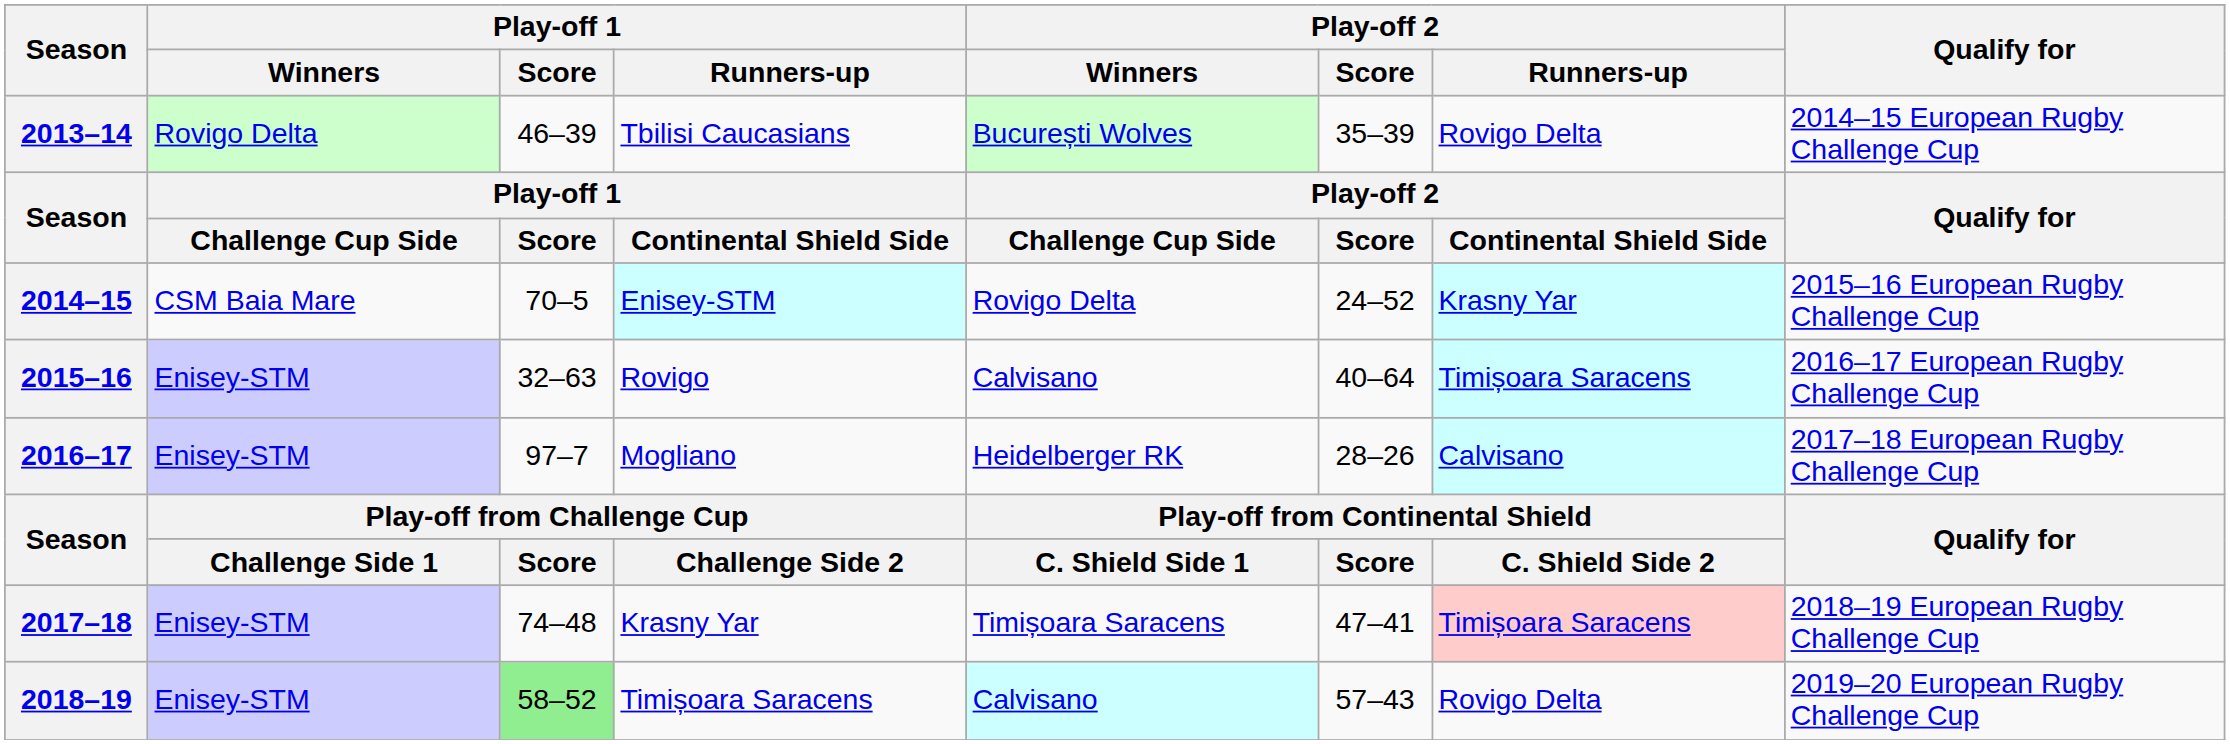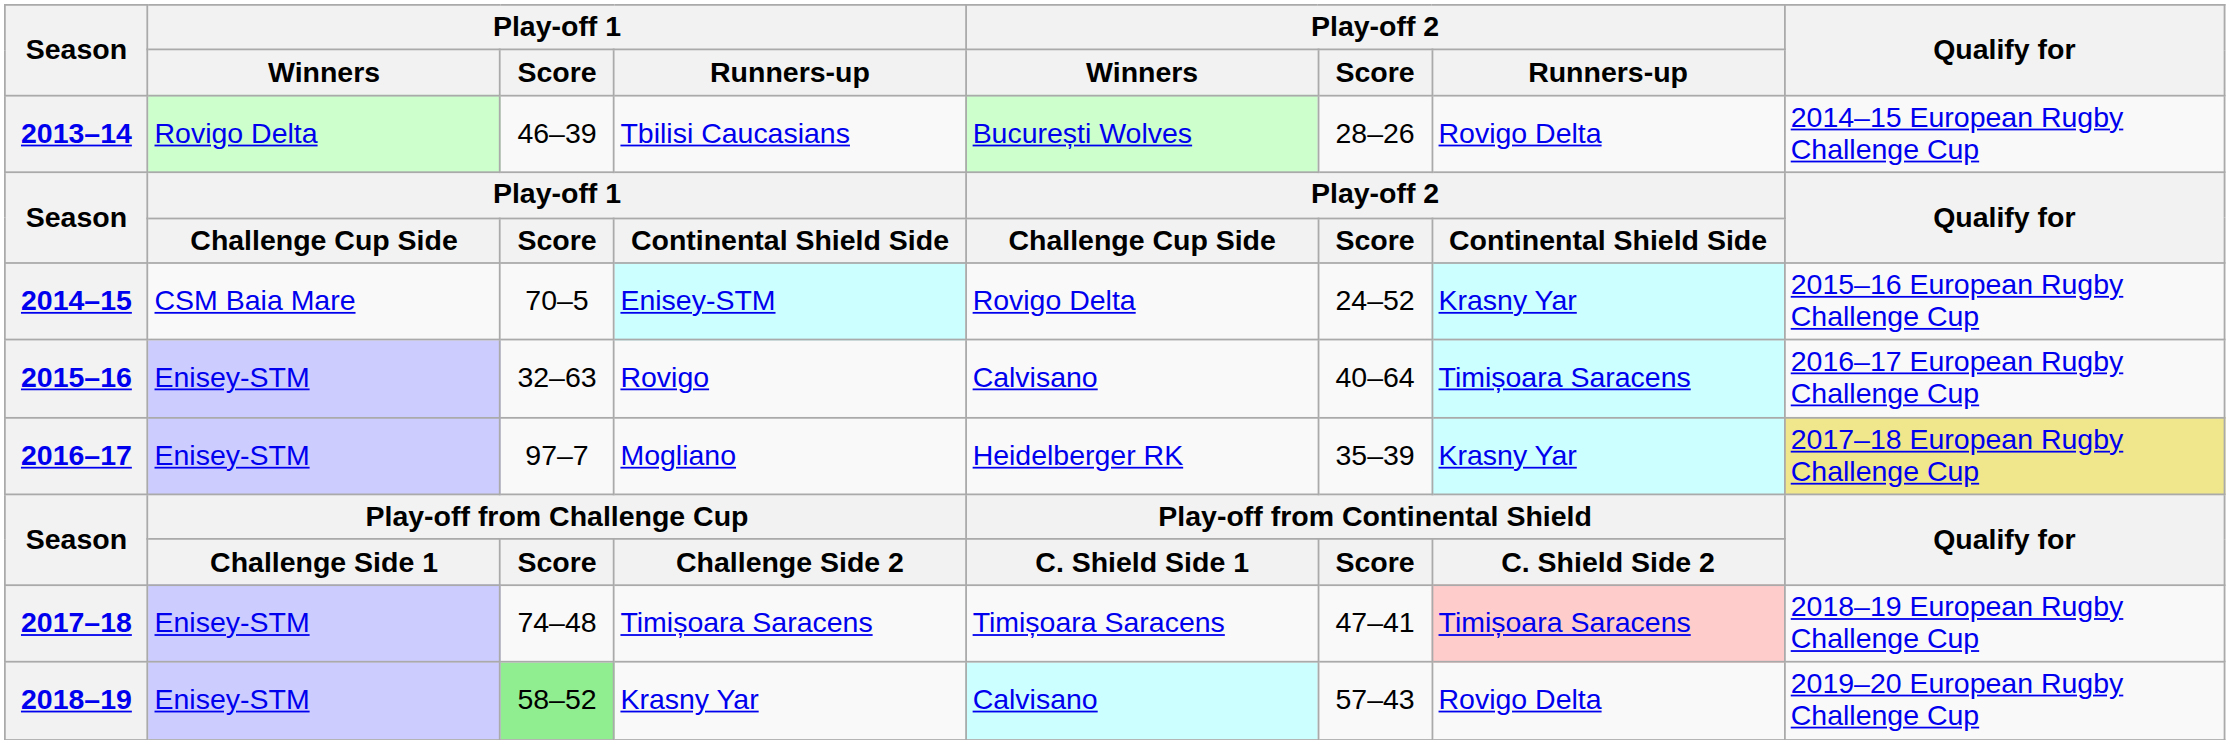 <table class="wikitable">
 <tr>
 <th scope="col" rowspan=2 width=4%>Season</th>
 <th colspan=3>Play-off 1</th>
 <th colspan=3>Play-off 2</th>
 <th rowspan=2 width=15%>Qualify for</th>
 </tr>
 <tr>
 <th scope="col" width=12%>Winners</th>
 <th scope="col" width=3%>Score</th>
 <th scope="col" width=12%>Runners-up</th>
 <th scope="col" width=12%>Winners</th>
 <th scope="col" width=3%>Score</th>
 <th scope="col" width=12%>Runners-up</th>
 </tr>
 <tr>
 <th><a href='#'>2013–14</a></th>
 <td bgcolor="#ccffcc"> <a href='#'>Rovigo Delta</a></td>
 <td align=center>46–39</td>
 <td> <a href='#'>Tbilisi Caucasians</a></td>
 <td bgcolor="#ccffcc"> <a href='#'>București Wolves</a></td>
-<td align=center>35–39</td>
+<td align=center>28–26</td>
 <td> <a href='#'>Rovigo Delta</a></td>
 <td><a href='#'>2014–15 European Rugby Challenge Cup</a></td>
 </tr>
 <tr>
 <th scope="col" rowspan=2>Season</th>
 <th colspan=3>Play-off 1</th>
 <th colspan=3>Play-off 2</th>
 <th rowspan=2>Qualify for</th>
 </tr>
 <tr>
 <th scope="col">Challenge Cup Side</th>
 <th scope="col">Score</th>
 <th scope="col">Continental Shield Side</th>
 <th scope="col">Challenge Cup Side</th>
 <th scope="col">Score</th>
 <th scope="col">Continental Shield Side</th>
 </tr>
 <tr>
 <th><a href='#'>2014–15</a></th>
 <td> <a href='#'>CSM Baia Mare</a></td>
 <td align=center>70–5</td>
 <td bgcolor="#ccffff"> <a href='#'>Enisey-STM</a></td>
 <td> <a href='#'>Rovigo Delta</a></td>
 <td align=center>24–52</td>
 <td bgcolor="#ccffff"> <a href='#'>Krasny Yar</a></td>
 <td><a href='#'>2015–16 European Rugby Challenge Cup</a></td>
 </tr>
 <tr>
 <th><a href='#'>2015–16</a></th>
 <td bgcolor="#ccccff"> <a href='#'>Enisey-STM</a></td>
 <td align=center>32–63</td>
 <td> <a href='#'>Rovigo</a></td>
 <td> <a href='#'>Calvisano</a></td>
 <td align=center>40–64</td>
 <td bgcolor="#ccffff"> <a href='#'>Timișoara Saracens</a></td>
 <td><a href='#'>2016–17 European Rugby Challenge Cup</a></td>
 </tr>
 <tr>
 <th><a href='#'>2016–17</a></th>
 <td bgcolor="#ccccff"> <a href='#'>Enisey-STM</a></td>
 <td align=center>97–7</td>
 <td> <a href='#'>Mogliano</a></td>
 <td> <a href='#'>Heidelberger RK</a></td>
-<td align=center>28–26</td>
-<td bgcolor="#ccffff"> <a href='#'>Calvisano</a></td>
-<td><a href='#'>2017–18 European Rugby Challenge Cup</a></td>
+<td align=center>35–39</td>
+<td bgcolor="#ccffff"> <a href='#'>Krasny Yar</a></td>
+<td style="background: khaki;"><a href='#'>2017–18 European Rugby Challenge Cup</a></td>
 </tr>
 <tr>
 <th scope="col" rowspan=2>Season</th>
 <th colspan=3>Play-off from Challenge Cup</th>
 <th colspan=3>Play-off from Continental Shield</th>
 <th rowspan=2>Qualify for</th>
 </tr>
 <tr>
 <th scope="col">Challenge Side 1</th>
 <th scope="col">Score</th>
 <th scope="col">Challenge Side 2</th>
 <th scope="col">C. Shield Side 1</th>
 <th scope="col">Score</th>
 <th scope="col">C. Shield Side 2</th>
 </tr>
 <tr>
 <th><a href='#'>2017–18</a></th>
 <td bgcolor="#ccccff"> <a href='#'>Enisey-STM</a></td>
 <td align=center>74–48</td>
-<td> <a href='#'>Krasny Yar</a></td>
+<td> <a href='#'>Timișoara Saracens</a></td>
 <td> <a href='#'>Timișoara Saracens</a></td>
 <td align=center>47–41</td>
 <td bgcolor="#ffcccc"> <a href='#'>Timișoara Saracens</a></td>
 <td><a href='#'>2018–19 European Rugby Challenge Cup</a></td>
 </tr>
 <tr>
 <th><a href='#'>2018–19</a></th>
 <td bgcolor="#ccccff"> <a href='#'>Enisey-STM</a></td>
 <td align=center style="background: lightgreen;">58–52</td>
-<td> <a href='#'>Timișoara Saracens</a></td>
+<td> <a href='#'>Krasny Yar</a></td>
 <td bgcolor="#ccffff"> <a href='#'>Calvisano</a></td>
 <td align=center>57–43</td>
 <td> <a href='#'>Rovigo Delta</a></td>
 <td><a href='#'>2019–20 European Rugby Challenge Cup</a></td>
 </tr>
 </table>
